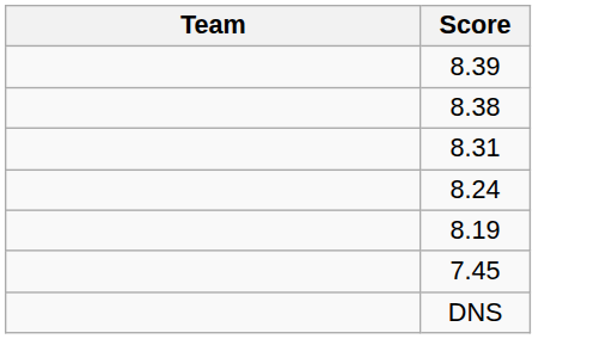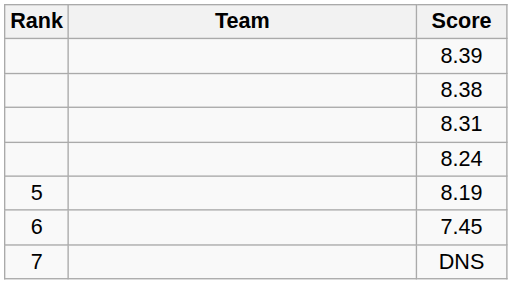 <table class=wikitable style="text-align:center">
 <tr>
+<th width=40>Rank</th>
 <th width=250>Team</th>
 <th width=60>Score</th>
 </tr>
 <tr>
+<td></td>
 <td align=left></td>
 <td>8.39</td>
 </tr>
 <tr>
+<td></td>
 <td align=left></td>
 <td>8.38</td>
 </tr>
 <tr>
+<td></td>
 <td align=left></td>
 <td>8.31</td>
 </tr>
 <tr>
+<td></td>
 <td align=left></td>
 <td>8.24</td>
 </tr>
 <tr>
+<td>5</td>
 <td align=left></td>
 <td>8.19</td>
 </tr>
 <tr>
+<td>6</td>
 <td align=left></td>
 <td>7.45</td>
 </tr>
 <tr>
+<td>7</td>
 <td align=left></td>
 <td>DNS</td>
 </tr>
 </table>
